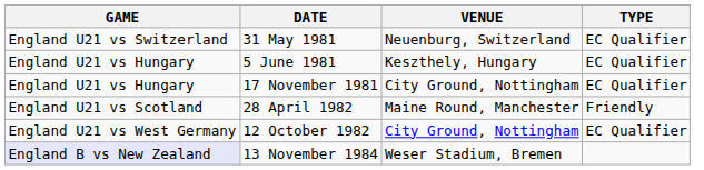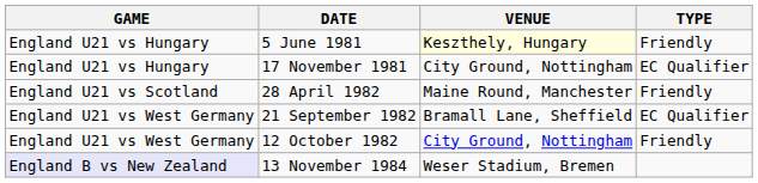 <table class="wikitable">
 <tr>
 <th>GAME</th>
 <th>DATE</th>
 <th>VENUE</th>
 <th>TYPE</th>
 </tr>
 <tr>
-<td>England U21 vs Switzerland</td>
-<td>31 May 1981</td>
-<td>Neuenburg, Switzerland</td>
-<td>EC Qualifier</td>
-</tr>
-<tr>
 <td>England U21 vs Hungary</td>
 <td>5 June 1981</td>
-<td>Keszthely, Hungary</td>
-<td>EC Qualifier</td>
+<td style="background: lightyellow;">Keszthely, Hungary</td>
+<td>Friendly</td>
 </tr>
 <tr>
 <td>England U21 vs Hungary</td>
 <td>17 November 1981</td>
 <td>City Ground, Nottingham</td>
 <td>EC Qualifier</td>
 </tr>
 <tr>
 <td>England U21 vs Scotland</td>
 <td>28 April 1982</td>
 <td>Maine Round, Manchester</td>
 <td>Friendly</td>
 </tr>
 <tr>
 <td>England U21 vs West Germany</td>
+<td>21 September 1982</td>
+<td>Bramall Lane, Sheffield</td>
+<td>EC Qualifier</td>
+</tr>
+<tr>
+<td>England U21 vs West Germany</td>
 <td>12 October 1982</td>
 <td><a href='#'>City Ground</a>, <a href='#'>Nottingham</a></td>
-<td>EC Qualifier</td>
+<td>Friendly</td>
 </tr>
 <tr>
 <td style="background: lavender;">England B vs New Zealand</td>
 <td>13 November 1984</td>
 <td>Weser Stadium, Bremen</td>
 <td></td>
 </tr>
 </table>
